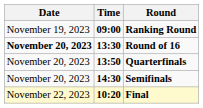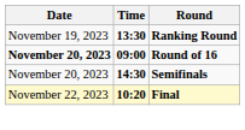 <table class="wikitable">
 <tr>
 <th>Date</th>
 <th>Time</th>
 <th>Round</th>
 </tr>
 <tr>
 <td>November 19, 2023</td>
-<td><strong>09:00</strong></td>
+<td><strong>13:30</strong></td>
 <td><strong>Ranking Round</strong></td>
 </tr>
 <tr>
 <td><strong>November 20, 2023</strong></td>
-<td><strong>13:30</strong></td>
+<td><strong>09:00</strong></td>
 <td><strong>Round of 16</strong></td>
-</tr>
-<tr>
-<td>November 20, 2023</td>
-<td><strong>13:50</strong></td>
-<td><strong>Quarterfinals</strong></td>
 </tr>
 <tr>
 <td>November 20, 2023</td>
 <td><strong>14:30</strong></td>
 <td><strong>Semifinals</strong></td>
 </tr>
 <tr style=background:lemonchiffon>
 <td>November 22, 2023</td>
 <td><strong>10:20</strong></td>
 <td><strong>Final</strong></td>
 </tr>
 </table>
